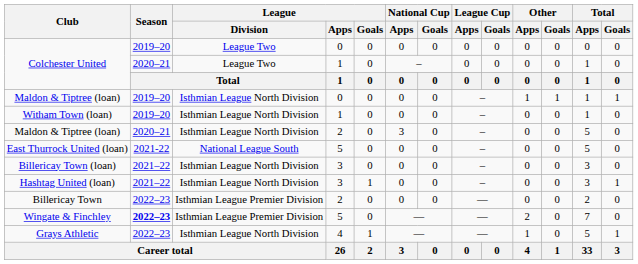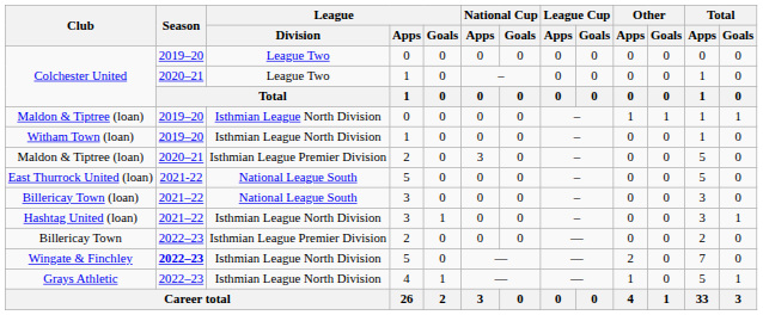 <table class=wikitable style=text-align:center>
 <tr>
 <th rowspan=2>Club</th>
 <th rowspan=2>Season</th>
 <th colspan=3>League</th>
 <th colspan=2>National Cup</th>
 <th colspan=2>League Cup</th>
 <th colspan=2>Other</th>
 <th colspan=2>Total</th>
 </tr>
 <tr>
 <th>Division</th>
 <th>Apps</th>
 <th>Goals</th>
 <th>Apps</th>
 <th>Goals</th>
 <th>Apps</th>
 <th>Goals</th>
 <th>Apps</th>
 <th>Goals</th>
 <th>Apps</th>
 <th>Goals</th>
 </tr>
 <tr>
 <td rowspan=3><a href='#'>Colchester United</a></td>
 <td><a href='#'>2019–20</a></td>
 <td><a href='#'>League Two</a></td>
 <td>0</td>
 <td>0</td>
 <td>0</td>
 <td>0</td>
 <td>0</td>
 <td>0</td>
 <td>0</td>
 <td>0</td>
 <td>0</td>
 <td>0</td>
 </tr>
 <tr>
 <td><a href='#'>2020–21</a></td>
 <td>League Two</td>
 <td>1</td>
 <td>0</td>
 <td colspan=2>–</td>
 <td>0</td>
 <td>0</td>
 <td>0</td>
 <td>0</td>
 <td>1</td>
 <td>0</td>
 </tr>
 <tr>
 <th colspan=2>Total</th>
 <th>1</th>
 <th>0</th>
 <th>0</th>
 <th>0</th>
 <th>0</th>
 <th>0</th>
 <th>0</th>
 <th>0</th>
 <th>1</th>
 <th>0</th>
 </tr>
 <tr>
 <td><a href='#'>Maldon & Tiptree</a> (loan)</td>
 <td><a href='#'>2019–20</a></td>
 <td><a href='#'>Isthmian League</a> North Division</td>
 <td>0</td>
 <td>0</td>
 <td>0</td>
 <td>0</td>
 <td colspan=2>–</td>
 <td>1</td>
 <td>1</td>
 <td>1</td>
 <td>1</td>
 </tr>
 <tr>
 <td><a href='#'>Witham Town</a> (loan)</td>
 <td><a href='#'>2019–20</a></td>
 <td>Isthmian League North Division</td>
 <td>1</td>
 <td>0</td>
 <td>0</td>
 <td>0</td>
 <td colspan=2>–</td>
 <td>0</td>
 <td>0</td>
 <td>1</td>
 <td>0</td>
 </tr>
 <tr>
 <td>Maldon & Tiptree (loan)</td>
 <td><a href='#'>2020–21</a></td>
-<td>Isthmian League North Division</td>
+<td>Isthmian League Premier Division</td>
 <td>2</td>
 <td>0</td>
 <td>3</td>
 <td>0</td>
 <td colspan=2>–</td>
 <td>0</td>
 <td>0</td>
 <td>5</td>
 <td>0</td>
 </tr>
 <tr>
 <td><a href='#'>East Thurrock United</a> (loan)</td>
 <td><a href='#'>2021-22</a></td>
 <td><a href='#'>National League South</a></td>
 <td>5</td>
 <td>0</td>
 <td>0</td>
 <td>0</td>
 <td colspan="2">–</td>
 <td>0</td>
 <td>0</td>
 <td>5</td>
 <td>0</td>
 </tr>
 <tr>
 <td><a href='#'>Billericay Town</a> (loan)</td>
 <td><a href='#'>2021–22</a></td>
-<td>Isthmian League North Division</td>
+<td><a href='#'>National League South</a></td>
 <td>3</td>
 <td>0</td>
 <td>0</td>
 <td>0</td>
 <td colspan="2">–</td>
 <td>0</td>
 <td>0</td>
 <td>3</td>
 <td>0</td>
 </tr>
 <tr>
 <td><a href='#'>Hashtag United</a> (loan)</td>
 <td><a href='#'>2021–22</a></td>
 <td>Isthmian League North Division</td>
 <td>3</td>
 <td>1</td>
 <td>0</td>
 <td>0</td>
 <td colspan="2">–</td>
 <td>0</td>
 <td>0</td>
 <td>3</td>
 <td>1</td>
 </tr>
 <tr>
 <td>Billericay Town</td>
 <td><a href='#'>2022–23</a></td>
 <td>Isthmian League Premier Division</td>
 <td>2</td>
 <td>0</td>
 <td>0</td>
 <td>0</td>
 <td colspan="2">—</td>
 <td>0</td>
 <td>0</td>
 <td>2</td>
 <td>0</td>
 </tr>
 <tr>
 <td><a href='#'>Wingate & Finchley</a></td>
 <td><strong><a href='#'>2022–23</a></strong></td>
-<td>Isthmian League Premier Division</td>
+<td>Isthmian League North Division</td>
 <td>5</td>
 <td>0</td>
 <td colspan="2">—</td>
 <td colspan="2">—</td>
 <td>2</td>
 <td>0</td>
 <td>7</td>
 <td>0</td>
 </tr>
 <tr>
 <td><a href='#'>Grays Athletic</a></td>
 <td><a href='#'>2022–23</a></td>
 <td>Isthmian League North Division</td>
 <td>4</td>
 <td>1</td>
 <td colspan="2">—</td>
 <td colspan="2">—</td>
 <td>1</td>
 <td>0</td>
 <td>5</td>
 <td>1</td>
 </tr>
 <tr>
 <th colspan="3">Career total</th>
 <th>26</th>
 <th>2</th>
 <th>3</th>
 <th>0</th>
 <th>0</th>
 <th>0</th>
 <th>4</th>
 <th>1</th>
 <th>33</th>
 <th>3</th>
 </tr>
 </table>
